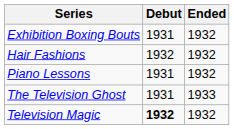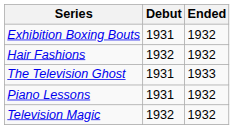 <table class="wikitable">
 <tr>
 <th>Series</th>
 <th>Debut</th>
 <th>Ended</th>
 </tr>
 <tr>
 <td><em><a href='#'>Exhibition Boxing Bouts</a></em></td>
 <td>1931</td>
 <td>1932</td>
 </tr>
 <tr>
 <td><em><a href='#'>Hair Fashions</a></em></td>
 <td>1932</td>
 <td>1932</td>
 </tr>
 <tr>
+<td><em><a href='#'>The Television Ghost</a></em></td>
+<td>1931</td>
+<td>1933</td>
+</tr>
+<tr>
 <td><em><a href='#'>Piano Lessons</a></em></td>
 <td>1931</td>
 <td>1932</td>
 </tr>
 <tr>
-<td><em><a href='#'>The Television Ghost</a></em></td>
-<td>1931</td>
-<td>1933</td>
-</tr>
-<tr>
 <td><em><a href='#'>Television Magic</a></em></td>
-<td><strong>1932</strong></td>
+<td>1932</td>
 <td>1932</td>
 </tr>
 </table>
